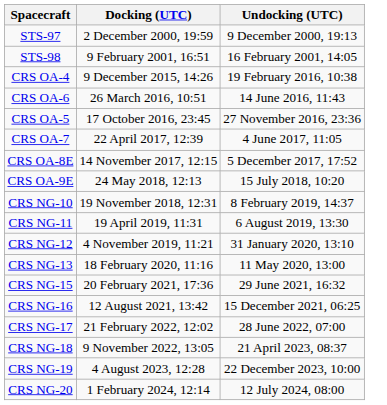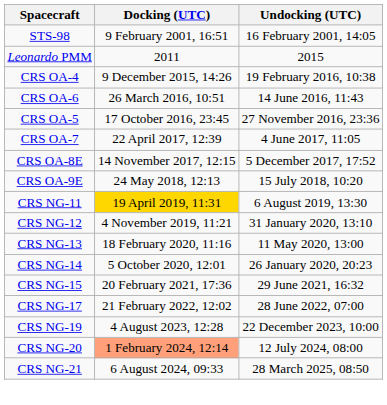 <table class="wikitable" style="text-align:center; font-size:100%">
 <tr>
 <th>Spacecraft</th>
 <th>Docking (<a href='#'>UTC</a>)</th>
 <th>Undocking (UTC)</th>
 </tr>
 <tr>
-<td><a href='#'>STS-97</a></td>
-<td>2 December 2000, 19:59</td>
-<td>9 December 2000, 19:13</td>
-</tr>
-<tr>
 <td><a href='#'>STS-98</a></td>
 <td>9 February 2001, 16:51</td>
 <td>16 February 2001, 14:05</td>
+</tr>
+<tr>
+<td><a href='#'><em>Leonardo</em> PMM</a></td>
+<td>2011</td>
+<td>2015</td>
 </tr>
 <tr>
 <td><a href='#'>CRS OA-4</a></td>
 <td>9 December 2015, 14:26</td>
 <td>19 February 2016, 10:38</td>
 </tr>
 <tr>
 <td><a href='#'>CRS OA-6</a></td>
 <td>26 March 2016, 10:51</td>
 <td>14 June 2016, 11:43</td>
 </tr>
 <tr>
 <td><a href='#'>CRS OA-5</a></td>
 <td>17 October 2016, 23:45</td>
 <td>27 November 2016, 23:36</td>
 </tr>
 <tr>
 <td><a href='#'>CRS OA-7</a></td>
 <td>22 April 2017, 12:39</td>
 <td>4 June 2017, 11:05</td>
 </tr>
 <tr>
 <td><a href='#'>CRS OA-8E</a></td>
 <td>14 November 2017, 12:15</td>
 <td>5 December 2017, 17:52</td>
 </tr>
 <tr>
 <td><a href='#'>CRS OA-9E</a></td>
 <td>24 May 2018, 12:13</td>
 <td>15 July 2018, 10:20</td>
 </tr>
 <tr>
-<td><a href='#'>CRS NG-10</a></td>
-<td>19 November 2018, 12:31</td>
-<td>8 February 2019, 14:37</td>
-</tr>
-<tr>
 <td><a href='#'>CRS NG-11</a></td>
-<td>19 April 2019, 11:31</td>
+<td style="background: gold;">19 April 2019, 11:31</td>
 <td>6 August 2019, 13:30</td>
 </tr>
 <tr>
 <td><a href='#'>CRS NG-12</a></td>
 <td>4 November 2019, 11:21</td>
 <td>31 January 2020, 13:10</td>
 </tr>
 <tr>
 <td><a href='#'>CRS NG-13</a></td>
 <td>18 February 2020, 11:16</td>
 <td>11 May 2020, 13:00</td>
 </tr>
 <tr>
+<td><a href='#'>CRS NG-14</a></td>
+<td>5 October 2020, 12:01</td>
+<td>26 January 2020, 20:23</td>
+</tr>
+<tr>
 <td><a href='#'>CRS NG-15</a></td>
 <td>20 February 2021, 17:36</td>
 <td>29 June 2021, 16:32</td>
 </tr>
 <tr>
-<td><a href='#'>CRS NG-16</a></td>
-<td>12 August 2021, 13:42</td>
-<td>15 December 2021, 06:25</td>
-</tr>
-<tr>
 <td><a href='#'>CRS NG-17</a></td>
 <td>21 February 2022, 12:02</td>
 <td>28 June 2022, 07:00</td>
-</tr>
-<tr>
-<td><a href='#'>CRS NG-18</a></td>
-<td>9 November 2022, 13:05</td>
-<td>21 April 2023, 08:37</td>
 </tr>
 <tr>
 <td><a href='#'>CRS NG-19</a></td>
 <td>4 August 2023, 12:28</td>
 <td>22 December 2023, 10:00</td>
 </tr>
 <tr>
 <td><a href='#'>CRS NG-20</a></td>
-<td>1 February 2024, 12:14</td>
+<td style="background: lightsalmon;">1 February 2024, 12:14</td>
 <td>12 July 2024, 08:00</td>
 </tr>
+<tr>
+<td><a href='#'>CRS NG-21</a></td>
+<td>6 August 2024, 09:33</td>
+<td>28 March 2025, 08:50</td>
+</tr>
 </table>
